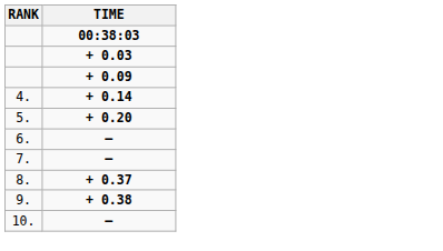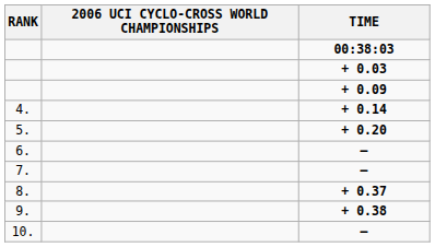 <table class="wikitable" style="font-size:95%;">
 <tr>
 <th>RANK</th>
+<th align="left" style="width: 20em">2006 UCI CYCLO-CROSS WORLD CHAMPIONSHIPS</th>
 <th align="left" style="width: 10em">TIME</th>
 </tr>
 <tr>
 <td align="center"></td>
+<td></td>
 <td align="center"><strong>00:38:03</strong></td>
 </tr>
 <tr>
 <td align="center"></td>
+<td></td>
 <td align="center"><strong>+ 0.03</strong></td>
 </tr>
 <tr>
 <td align="center"></td>
+<td></td>
 <td align="center"><strong>+ 0.09</strong></td>
 </tr>
 <tr>
 <td align="center">4.</td>
+<td></td>
 <td align="center"><strong>+ 0.14</strong></td>
 </tr>
 <tr>
 <td align="center">5.</td>
+<td></td>
 <td align="center"><strong>+ 0.20</strong></td>
 </tr>
 <tr>
 <td align="center">6.</td>
+<td></td>
 <td align="center"><strong>—</strong></td>
 </tr>
 <tr>
 <td align="center">7.</td>
+<td></td>
 <td align="center"><strong>—</strong></td>
 </tr>
 <tr>
 <td align="center">8.</td>
+<td></td>
 <td align="center"><strong>+ 0.37</strong></td>
 </tr>
 <tr>
 <td align="center">9.</td>
+<td></td>
 <td align="center"><strong>+ 0.38</strong></td>
 </tr>
 <tr>
 <td align="center">10.</td>
+<td></td>
 <td align="center"><strong>—</strong></td>
 </tr>
 </table>
